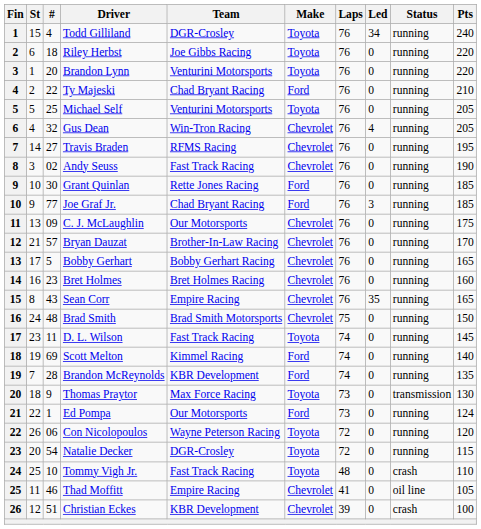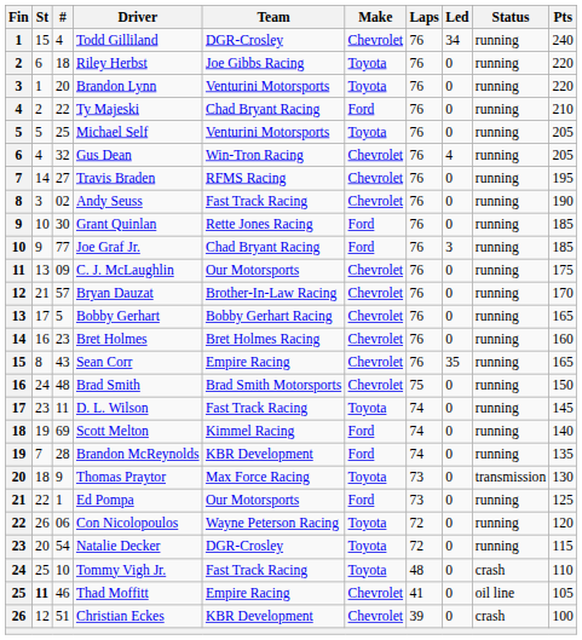 <table class="wikitable" style="font-size:95%">
 <tr>
 <th>Fin</th>
 <th>St</th>
 <th>#</th>
 <th>Driver</th>
 <th>Team</th>
 <th>Make</th>
 <th>Laps</th>
 <th>Led</th>
 <th>Status</th>
 <th>Pts</th>
 </tr>
 <tr>
 <th>1</th>
 <td>15</td>
 <td>4</td>
 <td><a href='#'>Todd Gilliland</a></td>
 <td><a href='#'>DGR-Crosley</a></td>
-<td><a href='#'>Toyota</a></td>
+<td><a href='#'>Chevrolet</a></td>
 <td>76</td>
 <td>34</td>
 <td>running</td>
 <td>240</td>
 </tr>
 <tr>
 <th>2</th>
 <td>6</td>
 <td>18</td>
 <td><a href='#'>Riley Herbst</a></td>
 <td><a href='#'>Joe Gibbs Racing</a></td>
 <td><a href='#'>Toyota</a></td>
 <td>76</td>
 <td>0</td>
 <td>running</td>
 <td>220</td>
 </tr>
 <tr>
 <th>3</th>
 <td>1</td>
 <td>20</td>
 <td><a href='#'>Brandon Lynn</a></td>
 <td><a href='#'>Venturini Motorsports</a></td>
 <td><a href='#'>Toyota</a></td>
 <td>76</td>
 <td>0</td>
 <td>running</td>
 <td>220</td>
 </tr>
 <tr>
 <th>4</th>
 <td>2</td>
 <td>22</td>
 <td><a href='#'>Ty Majeski</a></td>
 <td><a href='#'>Chad Bryant Racing</a></td>
 <td><a href='#'>Ford</a></td>
 <td>76</td>
 <td>0</td>
 <td>running</td>
 <td>210</td>
 </tr>
 <tr>
 <th>5</th>
 <td>5</td>
 <td>25</td>
 <td><a href='#'>Michael Self</a></td>
 <td><a href='#'>Venturini Motorsports</a></td>
 <td><a href='#'>Toyota</a></td>
 <td>76</td>
 <td>0</td>
 <td>running</td>
 <td>205</td>
 </tr>
 <tr>
 <th>6</th>
 <td>4</td>
 <td>32</td>
 <td><a href='#'>Gus Dean</a></td>
 <td><a href='#'>Win-Tron Racing</a></td>
 <td><a href='#'>Chevrolet</a></td>
 <td>76</td>
 <td>4</td>
 <td>running</td>
 <td>205</td>
 </tr>
 <tr>
 <th>7</th>
 <td>14</td>
 <td>27</td>
 <td><a href='#'>Travis Braden</a></td>
 <td><a href='#'>RFMS Racing</a></td>
 <td><a href='#'>Chevrolet</a></td>
 <td>76</td>
 <td>0</td>
 <td>running</td>
 <td>195</td>
 </tr>
 <tr>
 <th>8</th>
 <td>3</td>
 <td>02</td>
 <td><a href='#'>Andy Seuss</a></td>
 <td><a href='#'>Fast Track Racing</a></td>
 <td><a href='#'>Chevrolet</a></td>
 <td>76</td>
 <td>0</td>
 <td>running</td>
 <td>190</td>
 </tr>
 <tr>
 <th>9</th>
 <td>10</td>
 <td>30</td>
 <td><a href='#'>Grant Quinlan</a></td>
 <td><a href='#'>Rette Jones Racing</a></td>
 <td><a href='#'>Ford</a></td>
 <td>76</td>
 <td>0</td>
 <td>running</td>
 <td>185</td>
 </tr>
 <tr>
 <th>10</th>
 <td>9</td>
 <td>77</td>
 <td><a href='#'>Joe Graf Jr.</a></td>
 <td><a href='#'>Chad Bryant Racing</a></td>
 <td><a href='#'>Ford</a></td>
 <td>76</td>
 <td>3</td>
 <td>running</td>
 <td>185</td>
 </tr>
 <tr>
 <th>11</th>
 <td>13</td>
 <td>09</td>
 <td><a href='#'>C. J. McLaughlin</a></td>
 <td><a href='#'>Our Motorsports</a></td>
 <td><a href='#'>Chevrolet</a></td>
 <td>76</td>
 <td>0</td>
 <td>running</td>
 <td>175</td>
 </tr>
 <tr>
 <th>12</th>
 <td>21</td>
 <td>57</td>
 <td><a href='#'>Bryan Dauzat</a></td>
 <td><a href='#'>Brother-In-Law Racing</a></td>
 <td><a href='#'>Chevrolet</a></td>
 <td>76</td>
 <td>0</td>
 <td>running</td>
 <td>170</td>
 </tr>
 <tr>
 <th>13</th>
 <td>17</td>
 <td>5</td>
 <td><a href='#'>Bobby Gerhart</a></td>
 <td><a href='#'>Bobby Gerhart Racing</a></td>
 <td><a href='#'>Chevrolet</a></td>
 <td>76</td>
 <td>0</td>
 <td>running</td>
 <td>165</td>
 </tr>
 <tr>
 <th>14</th>
 <td>16</td>
 <td>23</td>
 <td><a href='#'>Bret Holmes</a></td>
 <td><a href='#'>Bret Holmes Racing</a></td>
 <td><a href='#'>Chevrolet</a></td>
 <td>76</td>
 <td>0</td>
 <td>running</td>
 <td>160</td>
 </tr>
 <tr>
 <th>15</th>
 <td>8</td>
 <td>43</td>
 <td><a href='#'>Sean Corr</a></td>
 <td><a href='#'>Empire Racing</a></td>
 <td><a href='#'>Chevrolet</a></td>
 <td>76</td>
 <td>35</td>
 <td>running</td>
 <td>165</td>
 </tr>
 <tr>
 <th>16</th>
 <td>24</td>
 <td>48</td>
 <td><a href='#'>Brad Smith</a></td>
 <td><a href='#'>Brad Smith Motorsports</a></td>
 <td><a href='#'>Chevrolet</a></td>
 <td>75</td>
 <td>0</td>
 <td>running</td>
 <td>150</td>
 </tr>
 <tr>
 <th>17</th>
 <td>23</td>
 <td>11</td>
 <td><a href='#'>D. L. Wilson</a></td>
 <td><a href='#'>Fast Track Racing</a></td>
 <td><a href='#'>Toyota</a></td>
 <td>74</td>
 <td>0</td>
 <td>running</td>
 <td>145</td>
 </tr>
 <tr>
 <th>18</th>
 <td>19</td>
 <td>69</td>
 <td><a href='#'>Scott Melton</a></td>
 <td><a href='#'>Kimmel Racing</a></td>
 <td><a href='#'>Ford</a></td>
 <td>74</td>
 <td>0</td>
 <td>running</td>
 <td>140</td>
 </tr>
 <tr>
 <th>19</th>
 <td>7</td>
 <td>28</td>
 <td><a href='#'>Brandon McReynolds</a></td>
 <td><a href='#'>KBR Development</a></td>
 <td><a href='#'>Ford</a></td>
 <td>74</td>
 <td>0</td>
 <td>running</td>
 <td>135</td>
 </tr>
 <tr>
 <th>20</th>
 <td>18</td>
 <td>9</td>
 <td><a href='#'>Thomas Praytor</a></td>
 <td><a href='#'>Max Force Racing</a></td>
 <td><a href='#'>Toyota</a></td>
 <td>73</td>
 <td>0</td>
 <td>transmission</td>
 <td>130</td>
 </tr>
 <tr>
 <th>21</th>
 <td>22</td>
 <td>1</td>
 <td><a href='#'>Ed Pompa</a></td>
 <td><a href='#'>Our Motorsports</a></td>
 <td><a href='#'>Ford</a></td>
 <td>73</td>
 <td>0</td>
 <td>running</td>
-<td>124</td>
+<td>125</td>
 </tr>
 <tr>
 <th>22</th>
 <td>26</td>
 <td>06</td>
 <td><a href='#'>Con Nicolopoulos</a></td>
 <td><a href='#'>Wayne Peterson Racing</a></td>
 <td><a href='#'>Toyota</a></td>
 <td>72</td>
 <td>0</td>
 <td>running</td>
 <td>120</td>
 </tr>
 <tr>
 <th>23</th>
 <td>20</td>
 <td>54</td>
 <td><a href='#'>Natalie Decker</a></td>
 <td><a href='#'>DGR-Crosley</a></td>
 <td><a href='#'>Toyota</a></td>
 <td>72</td>
 <td>0</td>
 <td>running</td>
 <td>115</td>
 </tr>
 <tr>
 <th>24</th>
 <td>25</td>
 <td>10</td>
 <td><a href='#'>Tommy Vigh Jr.</a></td>
 <td><a href='#'>Fast Track Racing</a></td>
 <td><a href='#'>Toyota</a></td>
 <td>48</td>
 <td>0</td>
 <td>crash</td>
 <td>110</td>
 </tr>
 <tr>
 <th>25</th>
-<td>11</td>
+<td><strong>11</strong></td>
 <td>46</td>
 <td><a href='#'>Thad Moffitt</a></td>
 <td><a href='#'>Empire Racing</a></td>
 <td><a href='#'>Chevrolet</a></td>
 <td>41</td>
 <td>0</td>
 <td>oil line</td>
 <td>105</td>
 </tr>
 <tr>
 <th>26</th>
 <td>12</td>
 <td>51</td>
 <td><a href='#'>Christian Eckes</a></td>
 <td><a href='#'>KBR Development</a></td>
 <td><a href='#'>Chevrolet</a></td>
 <td>39</td>
 <td>0</td>
 <td>crash</td>
 <td>100</td>
 </tr>
 <tr>
 <th colspan="10"></th>
 </tr>
 </table>
